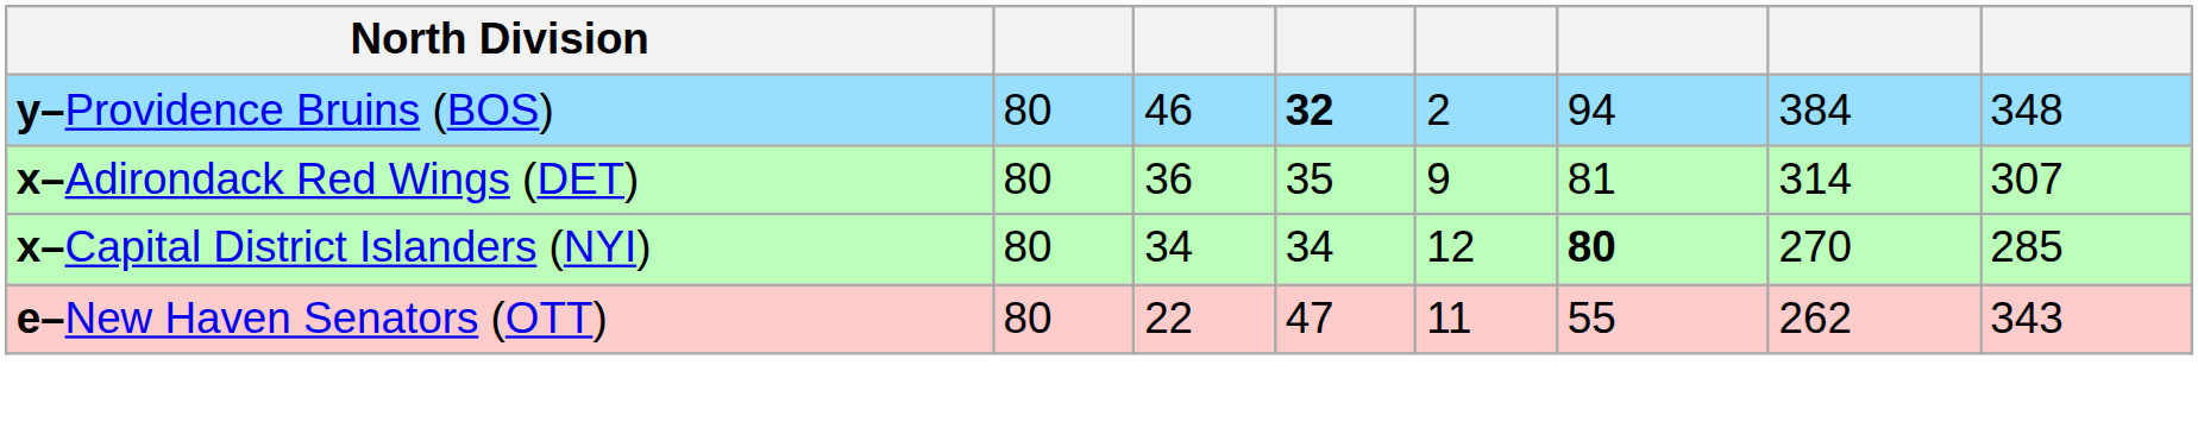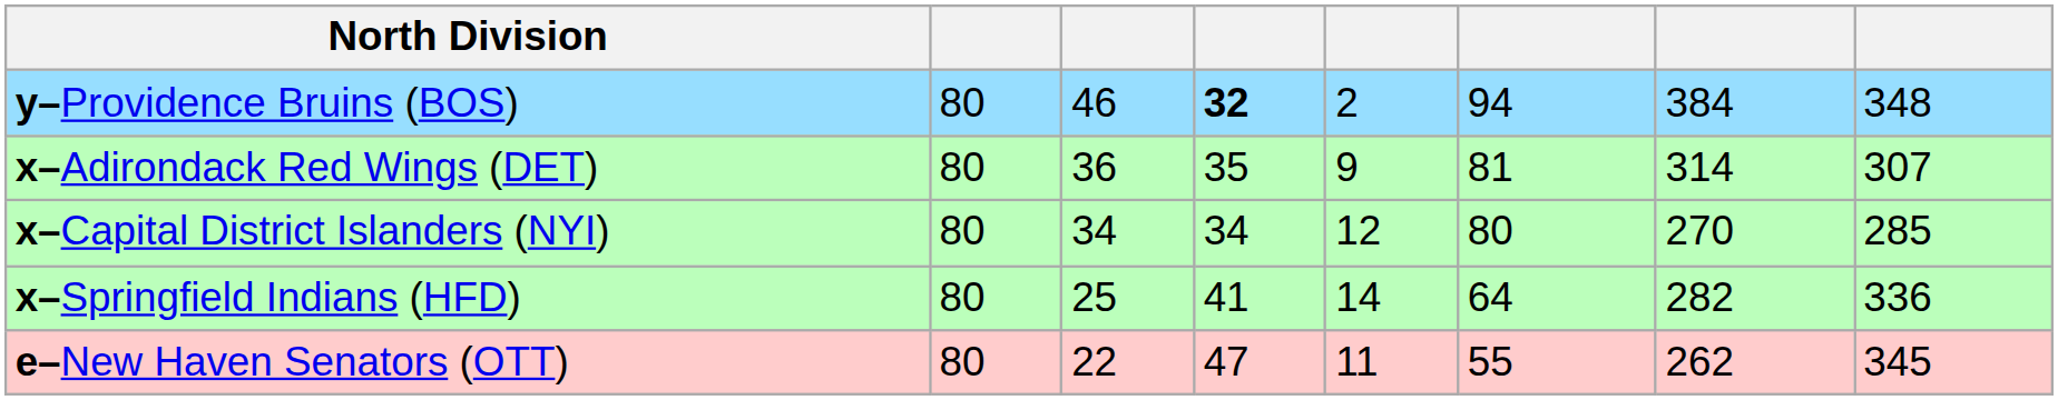 <table class="wikitable" style="width:50em">
 <tr>
 <th width="35%">North Division</th>
 <th width="5%"></th>
 <th width="5%"></th>
 <th width="5%"></th>
 <th width="5%"></th>
 <th width="7.5%"></th>
 <th width="7.5%"></th>
 <th width="7.5%"></th>
 </tr>
 <tr bgcolor="#97DEFF">
 <td><strong>y–</strong><a href='#'>Providence Bruins</a> (<a href='#'>BOS</a>)</td>
 <td>80</td>
 <td>46</td>
 <td><strong>32</strong></td>
 <td>2</td>
 <td>94</td>
 <td>384</td>
 <td>348</td>
 </tr>
 <tr bgcolor="#bbffbb">
 <td><strong>x–</strong><a href='#'>Adirondack Red Wings</a> (<a href='#'>DET</a>)</td>
 <td>80</td>
 <td>36</td>
 <td>35</td>
 <td>9</td>
 <td>81</td>
 <td>314</td>
 <td>307</td>
 </tr>
 <tr bgcolor="#bbffbb">
 <td><strong>x–</strong><a href='#'>Capital District Islanders</a> (<a href='#'>NYI</a>)</td>
 <td>80</td>
 <td>34</td>
 <td>34</td>
 <td>12</td>
-<td><strong>80</strong></td>
+<td>80</td>
 <td>270</td>
 <td>285</td>
+</tr>
+<tr bgcolor="#bbffbb">
+<td><strong>x–</strong><a href='#'>Springfield Indians</a> (<a href='#'>HFD</a>)</td>
+<td>80</td>
+<td>25</td>
+<td>41</td>
+<td>14</td>
+<td>64</td>
+<td>282</td>
+<td>336</td>
 </tr>
 <tr bgcolor="#ffcccc">
 <td><strong>e–</strong><a href='#'>New Haven Senators</a> (<a href='#'>OTT</a>)</td>
 <td>80</td>
 <td>22</td>
 <td>47</td>
 <td>11</td>
 <td>55</td>
 <td>262</td>
-<td>343</td>
+<td>345</td>
 </tr>
 </table>
